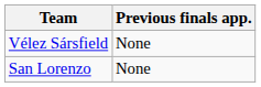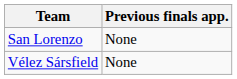 <table class="wikitable">
 <tr>
 <th>Team</th>
 <th>Previous finals app.</th>
 </tr>
 <tr>
+<td><a href='#'>San Lorenzo</a></td>
+<td>None</td>
+</tr>
+<tr>
 <td><a href='#'>Vélez Sársfield</a></td>
 <td>None</td>
 </tr>
-<tr>
-<td><a href='#'>San Lorenzo</a></td>
-<td>None</td>
-</tr>
 </table>
